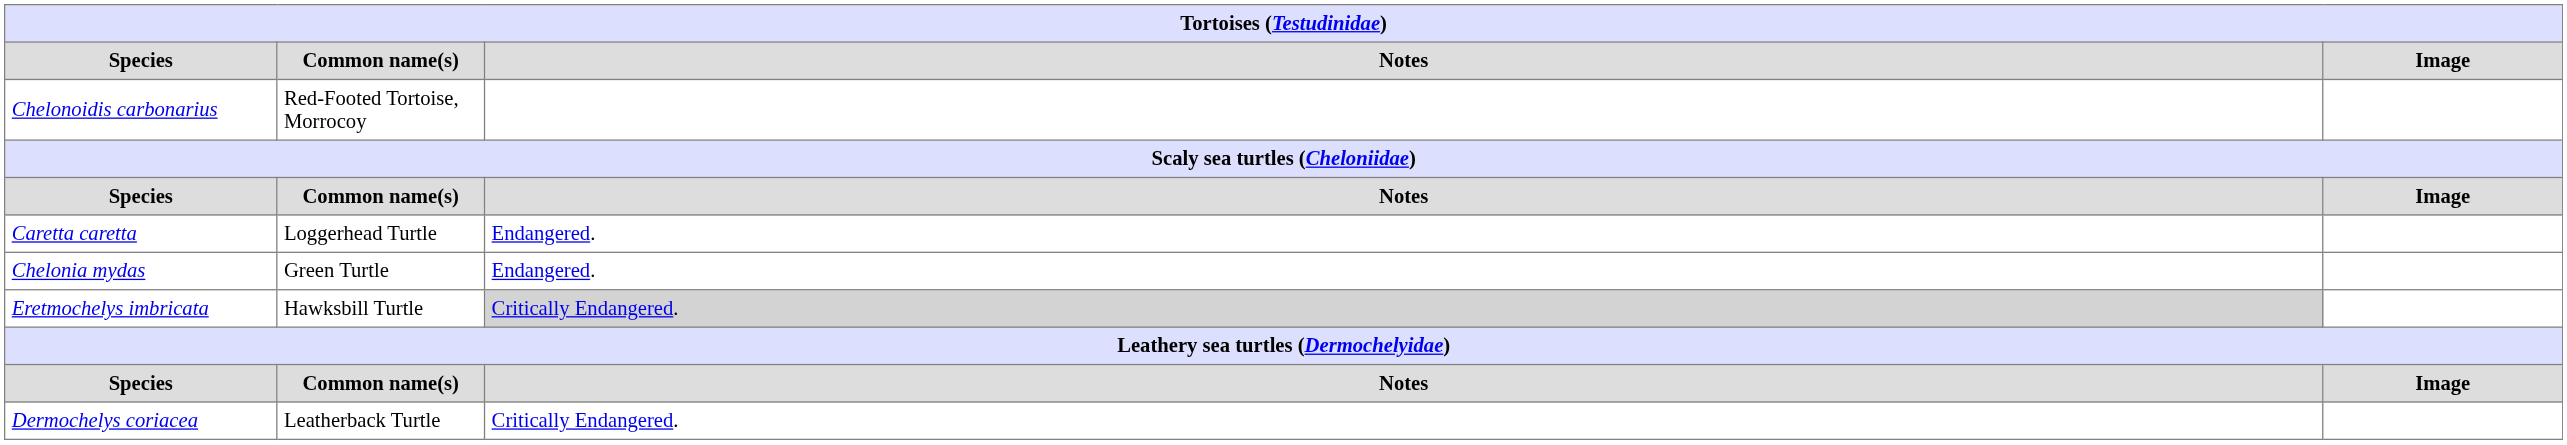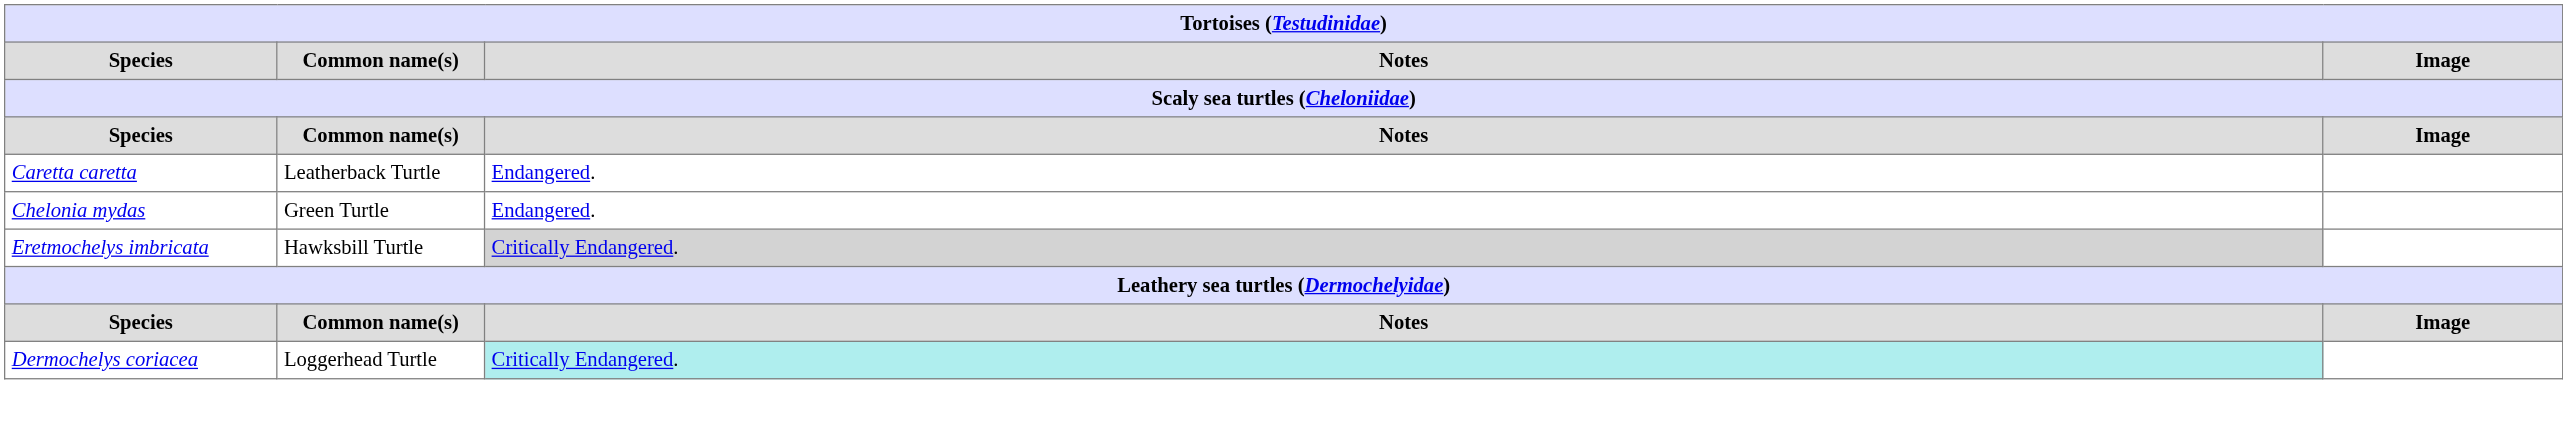 <table border=1 style="border-collapse:collapse;" cellpadding=5 width=100%>
 <tr>
 <th colspan=4 bgcolor=#DDDFFF>Tortoises (<em><a href='#'>Testudinidae</a></em>)</th>
 </tr>
 <tr bgcolor=#DDDDDD align=center>
 <th width=200px>Species</th>
 <th width=150px>Common name(s)</th>
 <th>Notes</th>
 <th width=175px>Image</th>
-</tr>
-<tr>
-<td><em><a href='#'>Chelonoidis carbonarius</a></em></td>
-<td>Red-Footed Tortoise, Morrocoy</td>
-<td></td>
-<td></td>
 </tr>
 <tr>
 <th colspan=4 bgcolor=#DDDFFF>Scaly sea turtles (<em><a href='#'>Cheloniidae</a></em>)</th>
 </tr>
 <tr bgcolor=#DDDDDD align=center>
 <th width=200px>Species</th>
 <th width=150px>Common name(s)</th>
 <th>Notes</th>
 <th width=175px>Image</th>
 </tr>
 <tr>
 <td><em><a href='#'>Caretta caretta</a></em></td>
-<td>Loggerhead Turtle</td>
+<td>Leatherback Turtle</td>
 <td><a href='#'>Endangered</a>.</td>
 <td></td>
 </tr>
 <tr>
 <td><em><a href='#'>Chelonia mydas</a></em></td>
 <td>Green Turtle</td>
 <td><a href='#'>Endangered</a>.</td>
 <td></td>
 </tr>
 <tr>
 <td><em><a href='#'>Eretmochelys imbricata</a></em></td>
 <td>Hawksbill Turtle</td>
 <td style="background: lightgrey;"><a href='#'>Critically Endangered</a>.</td>
 <td></td>
 </tr>
 <tr>
 <th colspan=4 bgcolor=#DDDFFF>Leathery sea turtles (<em><a href='#'>Dermochelyidae</a></em>)</th>
 </tr>
 <tr bgcolor=#DDDDDD align=center>
 <th width=200px>Species</th>
 <th width=150px>Common name(s)</th>
 <th>Notes</th>
 <th width=175px>Image</th>
 </tr>
 <tr>
 <td><em><a href='#'>Dermochelys coriacea</a></em></td>
-<td>Leatherback Turtle</td>
-<td><a href='#'>Critically Endangered</a>.</td>
+<td>Loggerhead Turtle</td>
+<td style="background: paleturquoise;"><a href='#'>Critically Endangered</a>.</td>
 <td></td>
 </tr>
 </table>
